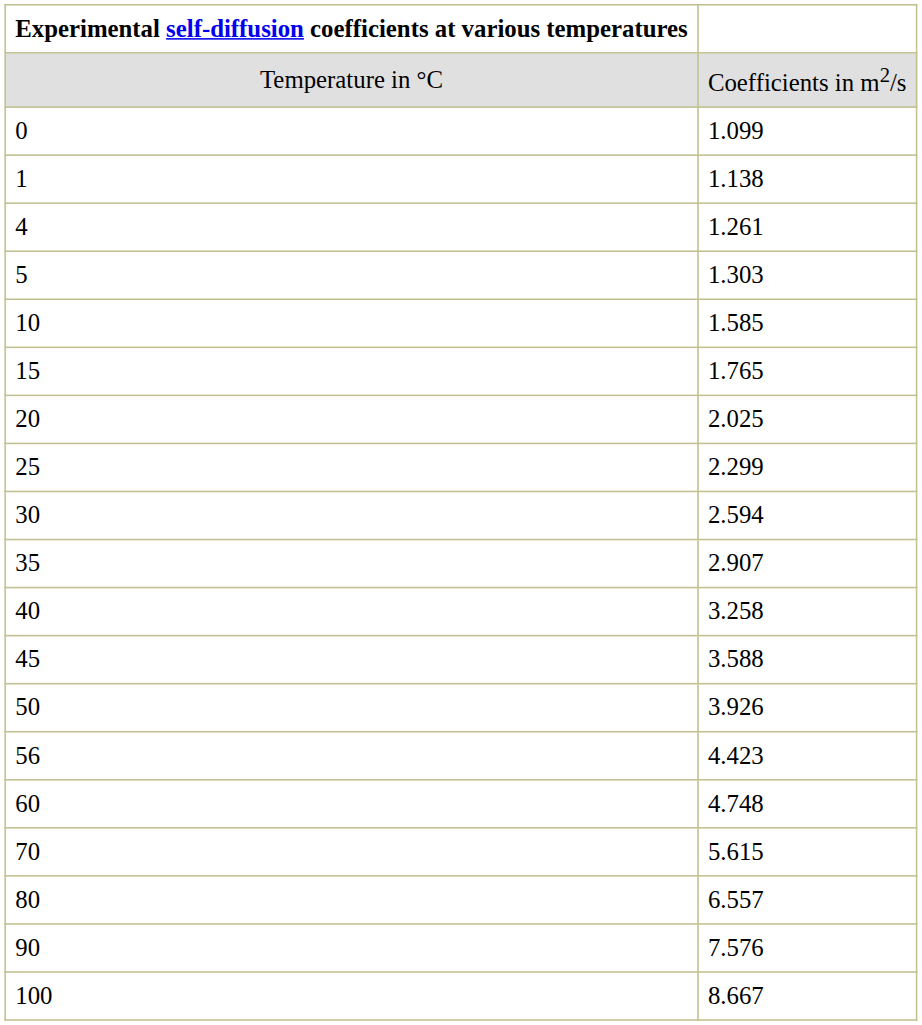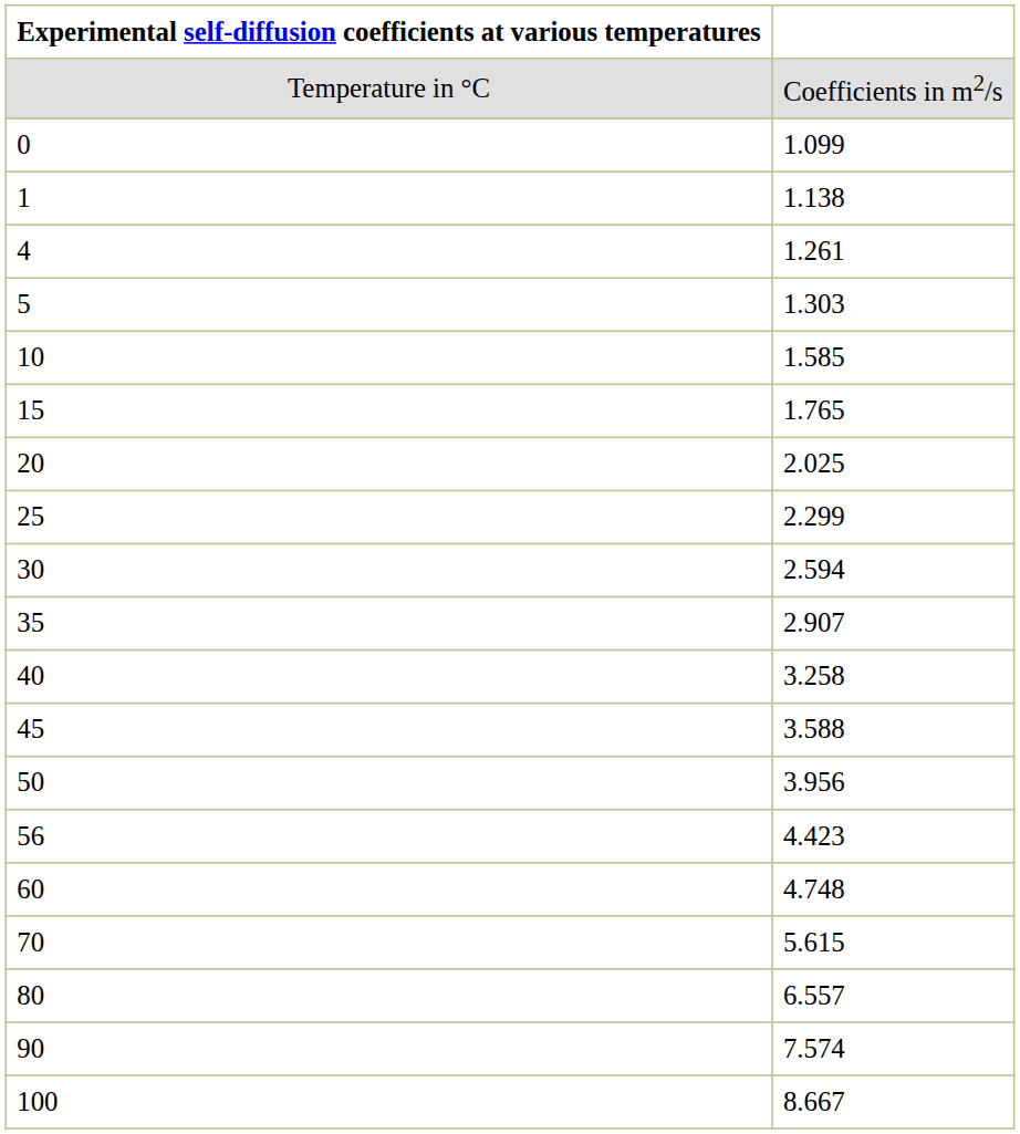 <table border="1" cellspacing="0" cellpadding="6" style="margin: 0 0 0 0.5em; background: white; border-collapse: collapse; border-color: #C0C090;">
 <tr>
 <td><strong>Experimental <a href='#'>self-diffusion</a> coefficients at various temperatures</strong></td>
 </tr>
 <tr style="text-align: center" bgcolor="#E0E0E0">
 <td>Temperature in °C</td>
 <td>Coefficients in  m<sup>2</sup>/s</td>
 </tr>
 <tr>
 <td>0</td>
 <td>1.099</td>
 </tr>
 <tr>
 <td>1</td>
 <td>1.138</td>
 </tr>
 <tr>
 <td>4</td>
 <td>1.261</td>
 </tr>
 <tr>
 <td>5</td>
 <td>1.303</td>
 </tr>
 <tr>
 <td>10</td>
 <td>1.585</td>
 </tr>
 <tr>
 <td>15</td>
 <td>1.765</td>
 </tr>
 <tr>
 <td>20</td>
 <td>2.025</td>
 </tr>
 <tr>
 <td>25</td>
 <td>2.299</td>
 </tr>
 <tr>
 <td>30</td>
 <td>2.594</td>
 </tr>
 <tr>
 <td>35</td>
 <td>2.907</td>
 </tr>
 <tr>
 <td>40</td>
 <td>3.258</td>
 </tr>
 <tr>
 <td>45</td>
 <td>3.588</td>
 </tr>
 <tr>
 <td>50</td>
-<td>3.926</td>
+<td>3.956</td>
 </tr>
 <tr>
 <td>56</td>
 <td>4.423</td>
 </tr>
 <tr>
 <td>60</td>
 <td>4.748</td>
 </tr>
 <tr>
 <td>70</td>
 <td>5.615</td>
 </tr>
 <tr>
 <td>80</td>
 <td>6.557</td>
 </tr>
 <tr>
 <td>90</td>
-<td>7.576</td>
+<td>7.574</td>
 </tr>
 <tr>
 <td>100</td>
 <td>8.667</td>
 </tr>
 </table>
